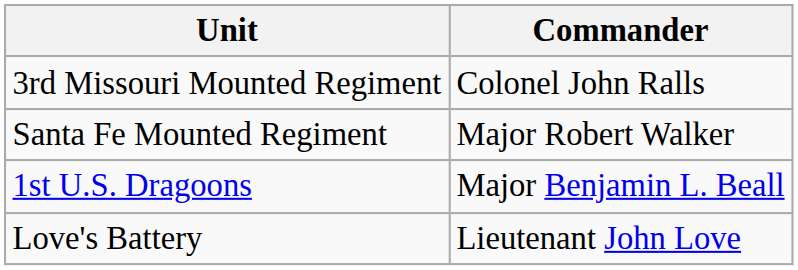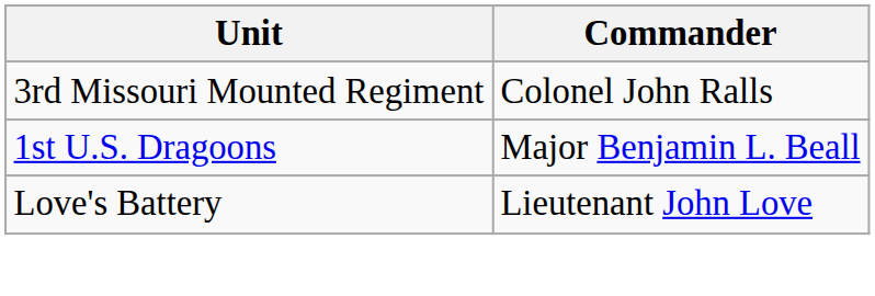 <table class="wikitable">
 <tr>
 <th>Unit</th>
 <th>Commander</th>
 </tr>
 <tr>
 <td>3rd Missouri Mounted Regiment</td>
 <td>Colonel John Ralls</td>
 </tr>
 <tr>
-<td>Santa Fe Mounted Regiment</td>
-<td>Major Robert Walker</td>
-</tr>
-<tr>
 <td><a href='#'>1st U.S. Dragoons</a></td>
 <td>Major <a href='#'>Benjamin L. Beall</a></td>
 </tr>
 <tr>
 <td>Love's Battery</td>
 <td>Lieutenant <a href='#'>John Love</a></td>
 </tr>
 </table>
